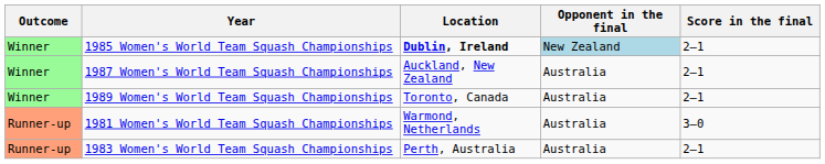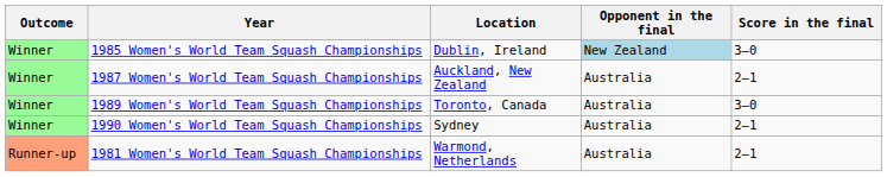 <table class="sortable wikitable">
 <tr>
 <th width="80">Outcome</th>
 <th width="350">Year</th>
 <th width="150">Location</th>
 <th width="150">Opponent in the final</th>
 <th width="150">Score in the final</th>
 </tr>
 <tr>
 <td bgcolor="98FB98">Winner</td>
 <td><a href='#'>1985 Women's World Team Squash Championships</a></td>
-<td><strong><a href='#'>Dublin</a>, Ireland</strong></td>
+<td><a href='#'>Dublin</a>, Ireland</td>
 <td style="background: lightblue;"> New Zealand</td>
-<td>2–1</td>
+<td>3–0</td>
 </tr>
 <tr>
 <td bgcolor="98FB98">Winner</td>
 <td><a href='#'>1987 Women's World Team Squash Championships</a></td>
 <td><a href='#'>Auckland</a>, <a href='#'>New Zealand</a></td>
 <td> Australia</td>
 <td>2–1</td>
 </tr>
 <tr>
 <td bgcolor="98FB98">Winner</td>
 <td><a href='#'>1989 Women's World Team Squash Championships</a></td>
 <td><a href='#'>Toronto</a>, Canada</td>
 <td> Australia</td>
+<td>3–0</td>
+</tr>
+<tr>
+<td bgcolor="98FB98">Winner</td>
+<td><a href='#'>1990 Women's World Team Squash Championships</a></td>
+<td>Sydney</td>
+<td> Australia</td>
 <td>2–1</td>
 </tr>
 <tr>
 <td bgcolor="FFA07A">Runner-up</td>
 <td><a href='#'>1981 Women's World Team Squash Championships</a></td>
 <td><a href='#'>Warmond</a>, <a href='#'>Netherlands</a></td>
 <td> Australia</td>
-<td>3–0</td>
-</tr>
-<tr>
-<td bgcolor="FFA07A">Runner-up</td>
-<td><a href='#'>1983 Women's World Team Squash Championships</a></td>
-<td><a href='#'>Perth</a>, Australia</td>
-<td> Australia</td>
 <td>2–1</td>
 </tr>
 </table>
